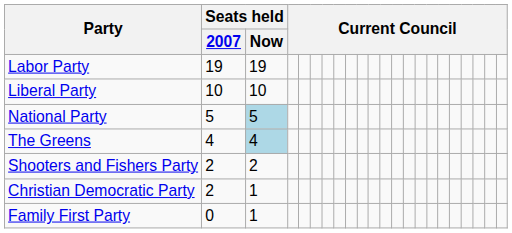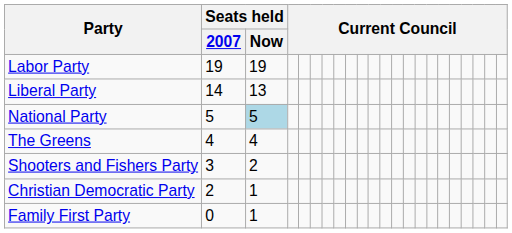 <table class="wikitable">
 <tr>
 <th rowspan=2>Party</th>
 <th colspan=2>Seats held</th>
 <th rowspan=2 colspan=42>Current Council</th>
 </tr>
 <tr>
 <th><a href='#'>2007</a></th>
 <th>Now</th>
 </tr>
 <tr>
 <td><a href='#'>Labor Party</a></td>
 <td>19</td>
 <td>19</td>
 <td> </td>
 <td> </td>
 <td> </td>
 <td> </td>
 <td> </td>
 <td> </td>
 <td> </td>
 <td> </td>
 <td> </td>
 <td> </td>
 <td> </td>
 <td> </td>
 <td> </td>
 <td> </td>
 <td> </td>
 <td> </td>
 <td> </td>
 <td> </td>
 <td> </td>
 </tr>
 <tr>
 <td><a href='#'>Liberal Party</a></td>
-<td>10</td>
-<td>10</td>
+<td>14</td>
+<td>13</td>
 <td> </td>
 <td> </td>
 <td> </td>
 <td> </td>
 <td> </td>
 <td> </td>
 <td> </td>
 <td> </td>
 <td> </td>
 <td> </td>
 <td> </td>
 <td> </td>
 <td> </td>
 <td> </td>
 <td> </td>
 <td> </td>
 <td> </td>
 <td> </td>
 <td> </td>
 </tr>
 <tr>
 <td><a href='#'>National Party</a></td>
 <td>5</td>
 <td style="background: lightblue;">5</td>
 <td> </td>
 <td> </td>
 <td> </td>
 <td> </td>
 <td> </td>
 <td> </td>
 <td> </td>
 <td> </td>
 <td> </td>
 <td> </td>
 <td> </td>
 <td> </td>
 <td> </td>
 <td> </td>
 <td> </td>
 <td> </td>
 <td> </td>
 <td> </td>
 <td> </td>
 </tr>
 <tr>
 <td><a href='#'>The Greens</a></td>
 <td>4</td>
-<td style="background: lightblue;">4</td>
+<td>4</td>
 <td> </td>
 <td> </td>
 <td> </td>
 <td> </td>
 <td> </td>
 <td> </td>
 <td> </td>
 <td> </td>
 <td> </td>
 <td> </td>
 <td> </td>
 <td> </td>
 <td> </td>
 <td> </td>
 <td> </td>
 <td> </td>
 <td> </td>
 <td> </td>
 <td> </td>
 </tr>
 <tr>
 <td><a href='#'>Shooters and Fishers Party</a></td>
-<td>2</td>
+<td>3</td>
 <td>2</td>
 <td> </td>
 <td> </td>
 <td> </td>
 <td> </td>
 <td> </td>
 <td> </td>
 <td> </td>
 <td> </td>
 <td> </td>
 <td> </td>
 <td> </td>
 <td> </td>
 <td> </td>
 <td> </td>
 <td> </td>
 <td> </td>
 <td> </td>
 <td> </td>
 <td> </td>
 </tr>
 <tr>
 <td><a href='#'>Christian Democratic Party</a></td>
 <td>2</td>
 <td>1</td>
 <td> </td>
 <td> </td>
 <td> </td>
 <td> </td>
 <td> </td>
 <td> </td>
 <td> </td>
 <td> </td>
 <td> </td>
 <td> </td>
 <td> </td>
 <td> </td>
 <td> </td>
 <td> </td>
 <td> </td>
 <td> </td>
 <td> </td>
 <td> </td>
 <td> </td>
 </tr>
 <tr>
 <td><a href='#'>Family First Party</a></td>
 <td>0</td>
 <td>1</td>
 <td> </td>
 <td> </td>
 <td> </td>
 <td> </td>
 <td> </td>
 <td> </td>
 <td> </td>
 <td> </td>
 <td> </td>
 <td> </td>
 <td> </td>
 <td> </td>
 <td> </td>
 <td> </td>
 <td> </td>
 <td> </td>
 <td> </td>
 <td> </td>
 <td> </td>
 </tr>
 </table>
